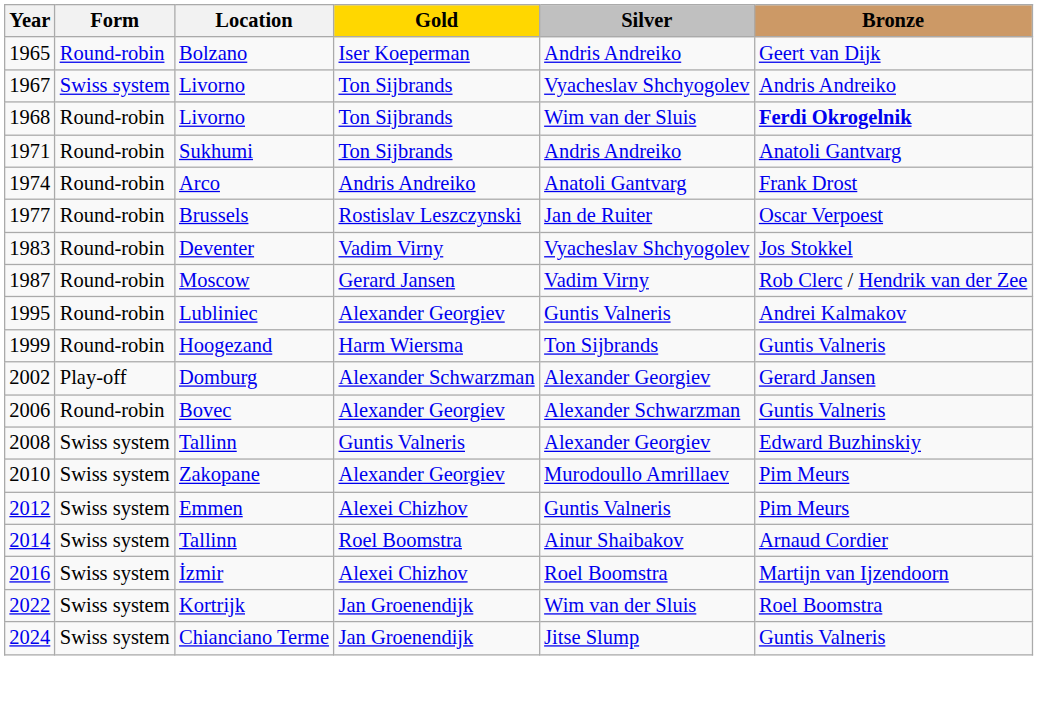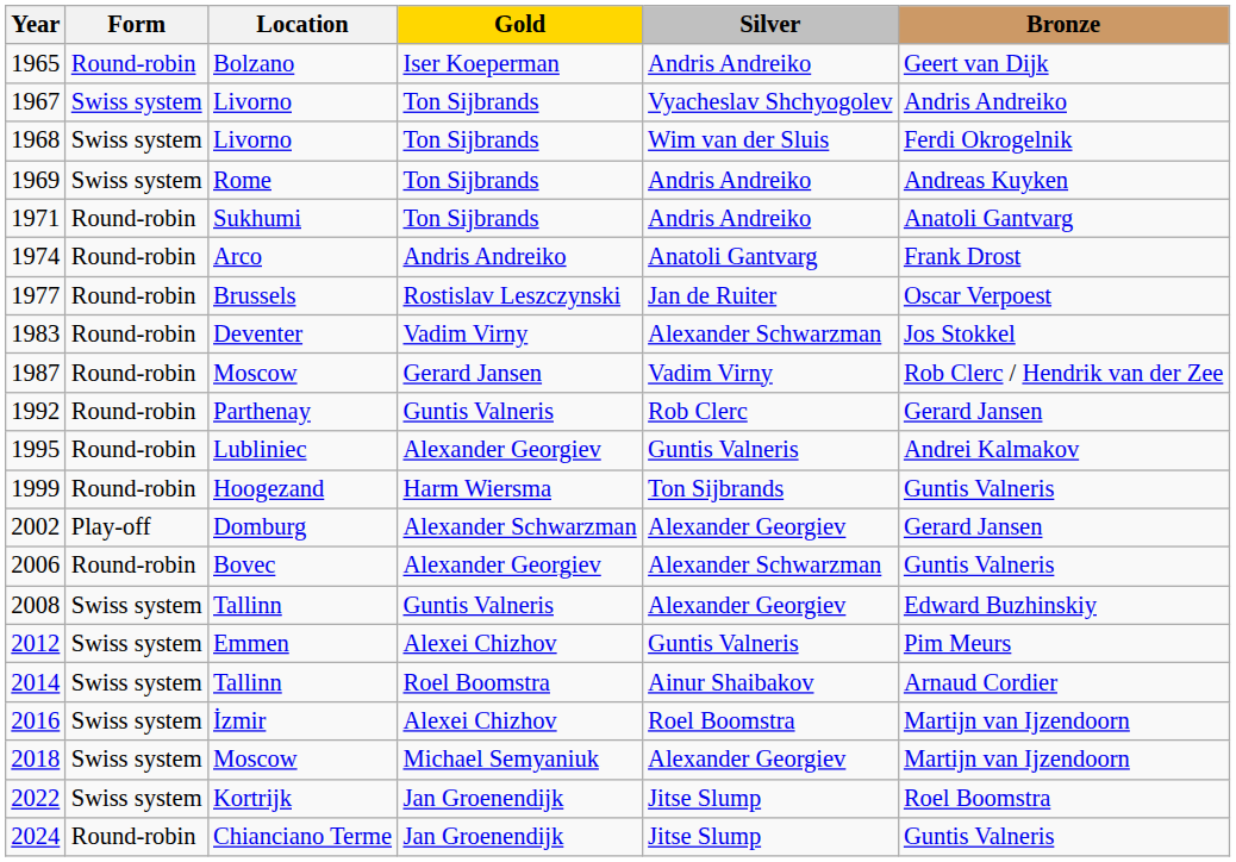 <table class="wikitable">
 <tr>
 <th>Year</th>
 <th>Form</th>
 <th>Location</th>
 <th style="background-color:gold;">Gold</th>
 <th style="background-color:silver;">Silver</th>
 <th style="background-color:#cc9966;">Bronze</th>
 </tr>
 <tr>
 <td>1965</td>
 <td><a href='#'>Round-robin</a></td>
 <td> <a href='#'>Bolzano</a></td>
 <td> <a href='#'>Iser Koeperman</a></td>
 <td> <a href='#'>Andris Andreiko</a></td>
 <td> <a href='#'>Geert van Dijk</a></td>
 </tr>
 <tr>
 <td>1967</td>
 <td><a href='#'>Swiss system</a></td>
 <td> <a href='#'>Livorno</a></td>
 <td> <a href='#'>Ton Sijbrands</a></td>
 <td> <a href='#'>Vyacheslav Shchyogolev</a></td>
 <td> <a href='#'>Andris Andreiko</a></td>
 </tr>
 <tr>
 <td>1968</td>
-<td>Round-robin</td>
+<td>Swiss system</td>
 <td> <a href='#'>Livorno</a></td>
 <td> <a href='#'>Ton Sijbrands</a></td>
 <td> <a href='#'>Wim van der Sluis</a></td>
-<td><strong> <a href='#'>Ferdi Okrogelnik</a></strong></td>
+<td> <a href='#'>Ferdi Okrogelnik</a></td>
+</tr>
+<tr>
+<td>1969</td>
+<td>Swiss system</td>
+<td> <a href='#'>Rome</a></td>
+<td> <a href='#'>Ton Sijbrands</a></td>
+<td> <a href='#'>Andris Andreiko</a></td>
+<td> <a href='#'>Andreas Kuyken</a></td>
 </tr>
 <tr>
 <td>1971</td>
 <td>Round-robin</td>
 <td> <a href='#'>Sukhumi</a></td>
 <td> <a href='#'>Ton Sijbrands</a></td>
 <td> <a href='#'>Andris Andreiko</a></td>
 <td> <a href='#'>Anatoli Gantvarg</a></td>
 </tr>
 <tr>
 <td>1974</td>
 <td>Round-robin</td>
 <td> <a href='#'>Arco</a></td>
 <td> <a href='#'>Andris Andreiko</a></td>
 <td> <a href='#'>Anatoli Gantvarg</a></td>
 <td> <a href='#'>Frank Drost</a></td>
 </tr>
 <tr>
 <td>1977</td>
 <td>Round-robin</td>
 <td> <a href='#'>Brussels</a></td>
 <td> <a href='#'>Rostislav Leszczynski</a></td>
 <td> <a href='#'>Jan de Ruiter</a></td>
 <td> <a href='#'>Oscar Verpoest</a></td>
 </tr>
 <tr>
 <td>1983</td>
 <td>Round-robin</td>
 <td> <a href='#'>Deventer</a></td>
 <td> <a href='#'>Vadim Virny</a></td>
-<td> <a href='#'>Vyacheslav Shchyogolev</a></td>
+<td> <a href='#'>Alexander Schwarzman</a></td>
 <td> <a href='#'>Jos Stokkel</a></td>
 </tr>
 <tr>
 <td>1987</td>
 <td>Round-robin</td>
 <td> <a href='#'>Moscow</a></td>
 <td> <a href='#'>Gerard Jansen</a></td>
 <td> <a href='#'>Vadim Virny</a></td>
 <td> <a href='#'>Rob Clerc</a> /  <a href='#'>Hendrik van der Zee</a></td>
+</tr>
+<tr>
+<td>1992</td>
+<td>Round-robin</td>
+<td> <a href='#'>Parthenay</a></td>
+<td> <a href='#'>Guntis Valneris</a></td>
+<td> <a href='#'>Rob Clerc</a></td>
+<td> <a href='#'>Gerard Jansen</a></td>
 </tr>
 <tr>
 <td>1995</td>
 <td>Round-robin</td>
 <td> <a href='#'>Lubliniec</a></td>
 <td> <a href='#'>Alexander Georgiev</a></td>
 <td> <a href='#'>Guntis Valneris</a></td>
 <td> <a href='#'>Andrei Kalmakov</a></td>
 </tr>
 <tr>
 <td>1999</td>
 <td>Round-robin</td>
 <td> <a href='#'>Hoogezand</a></td>
 <td> <a href='#'>Harm Wiersma</a></td>
 <td> <a href='#'>Ton Sijbrands</a></td>
 <td> <a href='#'>Guntis Valneris</a></td>
 </tr>
 <tr>
 <td>2002</td>
 <td>Play-off</td>
 <td> <a href='#'>Domburg</a></td>
 <td> <a href='#'>Alexander Schwarzman</a></td>
 <td> <a href='#'>Alexander Georgiev</a></td>
 <td> <a href='#'>Gerard Jansen</a></td>
 </tr>
 <tr>
 <td>2006</td>
 <td>Round-robin</td>
 <td> <a href='#'>Bovec</a></td>
 <td> <a href='#'>Alexander Georgiev</a></td>
 <td> <a href='#'>Alexander Schwarzman</a></td>
 <td> <a href='#'>Guntis Valneris</a></td>
 </tr>
 <tr>
 <td>2008</td>
 <td>Swiss system</td>
 <td> <a href='#'>Tallinn</a></td>
 <td> <a href='#'>Guntis Valneris</a></td>
 <td> <a href='#'>Alexander Georgiev</a></td>
 <td> <a href='#'>Edward Buzhinskiy</a></td>
 </tr>
 <tr>
-<td>2010</td>
-<td>Swiss system</td>
-<td> <a href='#'>Zakopane</a></td>
-<td> <a href='#'>Alexander Georgiev</a></td>
-<td> <a href='#'>Murodoullo Amrillaev</a></td>
-<td> <a href='#'>Pim Meurs</a></td>
-</tr>
-<tr>
 <td><a href='#'>2012</a></td>
 <td>Swiss system</td>
 <td> <a href='#'>Emmen</a></td>
 <td> <a href='#'>Alexei Chizhov</a></td>
 <td> <a href='#'>Guntis Valneris</a></td>
 <td> <a href='#'>Pim Meurs</a></td>
 </tr>
 <tr>
 <td><a href='#'>2014</a></td>
 <td>Swiss system</td>
 <td> <a href='#'>Tallinn</a></td>
 <td> <a href='#'>Roel Boomstra</a></td>
 <td> <a href='#'>Ainur Shaibakov</a></td>
 <td> <a href='#'>Arnaud Cordier</a></td>
 </tr>
 <tr>
 <td><a href='#'>2016</a></td>
 <td>Swiss system</td>
 <td> <a href='#'>İzmir</a></td>
 <td> <a href='#'>Alexei Chizhov</a></td>
 <td> <a href='#'>Roel Boomstra</a></td>
 <td> <a href='#'>Martijn van Ijzendoorn</a></td>
 </tr>
 <tr>
+<td><a href='#'>2018</a></td>
+<td>Swiss system</td>
+<td> <a href='#'>Moscow</a></td>
+<td> <a href='#'>Michael Semyaniuk</a></td>
+<td> <a href='#'>Alexander Georgiev</a></td>
+<td> <a href='#'>Martijn van Ijzendoorn</a></td>
+</tr>
+<tr>
 <td><a href='#'>2022</a></td>
 <td>Swiss system</td>
 <td> <a href='#'>Kortrijk</a></td>
 <td> <a href='#'>Jan Groenendijk</a></td>
-<td> <a href='#'>Wim van der Sluis</a></td>
+<td> <a href='#'>Jitse Slump</a></td>
 <td> <a href='#'>Roel Boomstra</a></td>
 </tr>
 <tr>
 <td><a href='#'>2024</a></td>
-<td>Swiss system</td>
+<td>Round-robin</td>
 <td> <a href='#'>Chianciano Terme</a></td>
 <td> <a href='#'>Jan Groenendijk</a></td>
 <td> <a href='#'>Jitse Slump</a></td>
 <td> <a href='#'>Guntis Valneris</a></td>
 </tr>
 </table>
